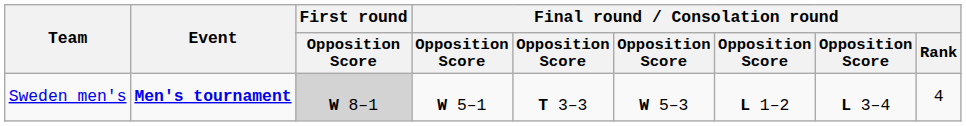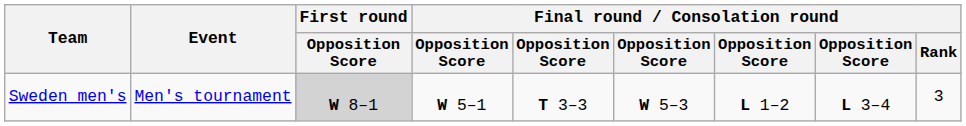 <table class="wikitable" style="font-size:90%">
 <tr>
 <th rowspan=2>Team</th>
 <th rowspan=2>Event</th>
 <th>First round</th>
 <th colspan=6>Final round / Consolation round</th>
 </tr>
 <tr style="font-size:95%">
 <th>Opposition<br>Score</th>
 <th>Opposition<br>Score</th>
 <th>Opposition<br>Score</th>
 <th>Opposition<br>Score</th>
 <th>Opposition<br>Score</th>
 <th>Opposition<br>Score</th>
 <th>Rank</th>
 </tr>
 <tr align=center>
 <td align=left><a href='#'>Sweden men's</a></td>
-<td align=left><strong><a href='#'>Men's tournament</a></strong></td>
+<td align=left><a href='#'>Men's tournament</a></td>
 <td style="background: lightgrey;"><br><strong>W</strong> 8–1</td>
 <td><br><strong>W</strong> 5–1</td>
 <td><br><strong>T</strong> 3–3</td>
 <td><br><strong>W</strong> 5–3</td>
 <td><br><strong>L</strong> 1–2</td>
 <td><br><strong>L</strong> 3–4</td>
-<td>4</td>
+<td>3</td>
 </tr>
 </table>
